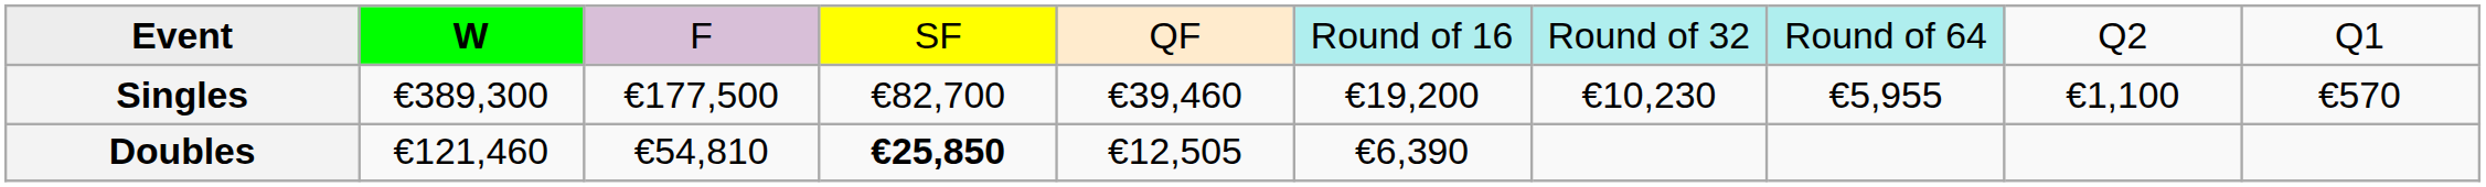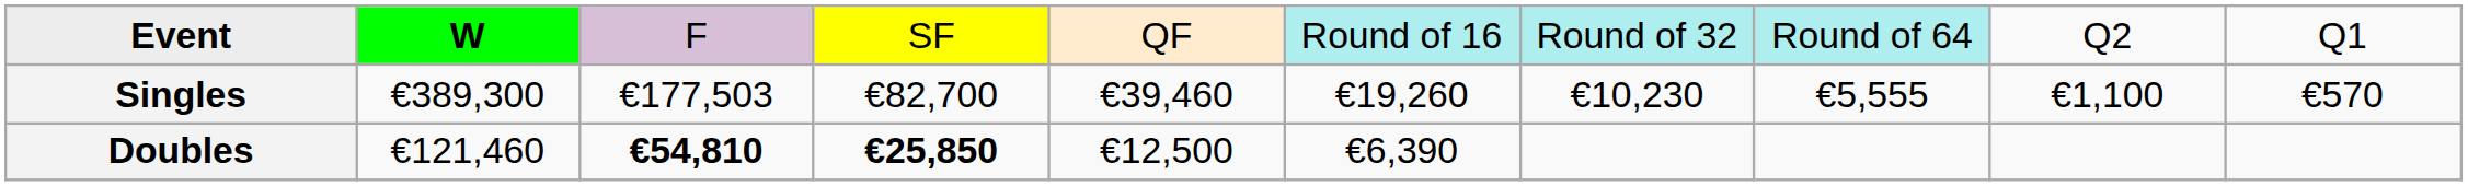 <table class=wikitable style=font-size:90%;text-align:center>
 <tr>
 <td width=130 bgcolor=ededed><strong>Event</strong></td>
 <td width=80 bgcolor=lime><strong>W</strong></td>
 <td width=85 bgcolor=thistle>F</td>
 <td width=85 bgcolor=ffff00>SF</td>
 <td width=85 bgcolor=ffebcd>QF</td>
 <td width=85 bgcolor=afeeee>Round of 16</td>
 <td width=85 bgcolor=afeeee>Round of 32</td>
 <td width=85 bgcolor=afeeee>Round of 64</td>
 <td width=85>Q2</td>
 <td width=85>Q1</td>
 </tr>
 <tr>
 <th style=background:#f3f3f3>Singles</th>
 <td>€389,300</td>
-<td>€177,500</td>
+<td>€177,503</td>
 <td>€82,700</td>
 <td>€39,460</td>
-<td>€19,200</td>
+<td>€19,260</td>
 <td>€10,230</td>
-<td>€5,955</td>
+<td>€5,555</td>
 <td>€1,100</td>
 <td>€570</td>
 </tr>
 <tr>
 <th style=background:#f3f3f3>Doubles</th>
 <td>€121,460</td>
-<td>€54,810</td>
+<td><strong>€54,810</strong></td>
 <td><strong>€25,850</strong></td>
-<td>€12,505</td>
+<td>€12,500</td>
 <td>€6,390</td>
 <td></td>
 <td></td>
 <td></td>
 <td></td>
 </tr>
 </table>
